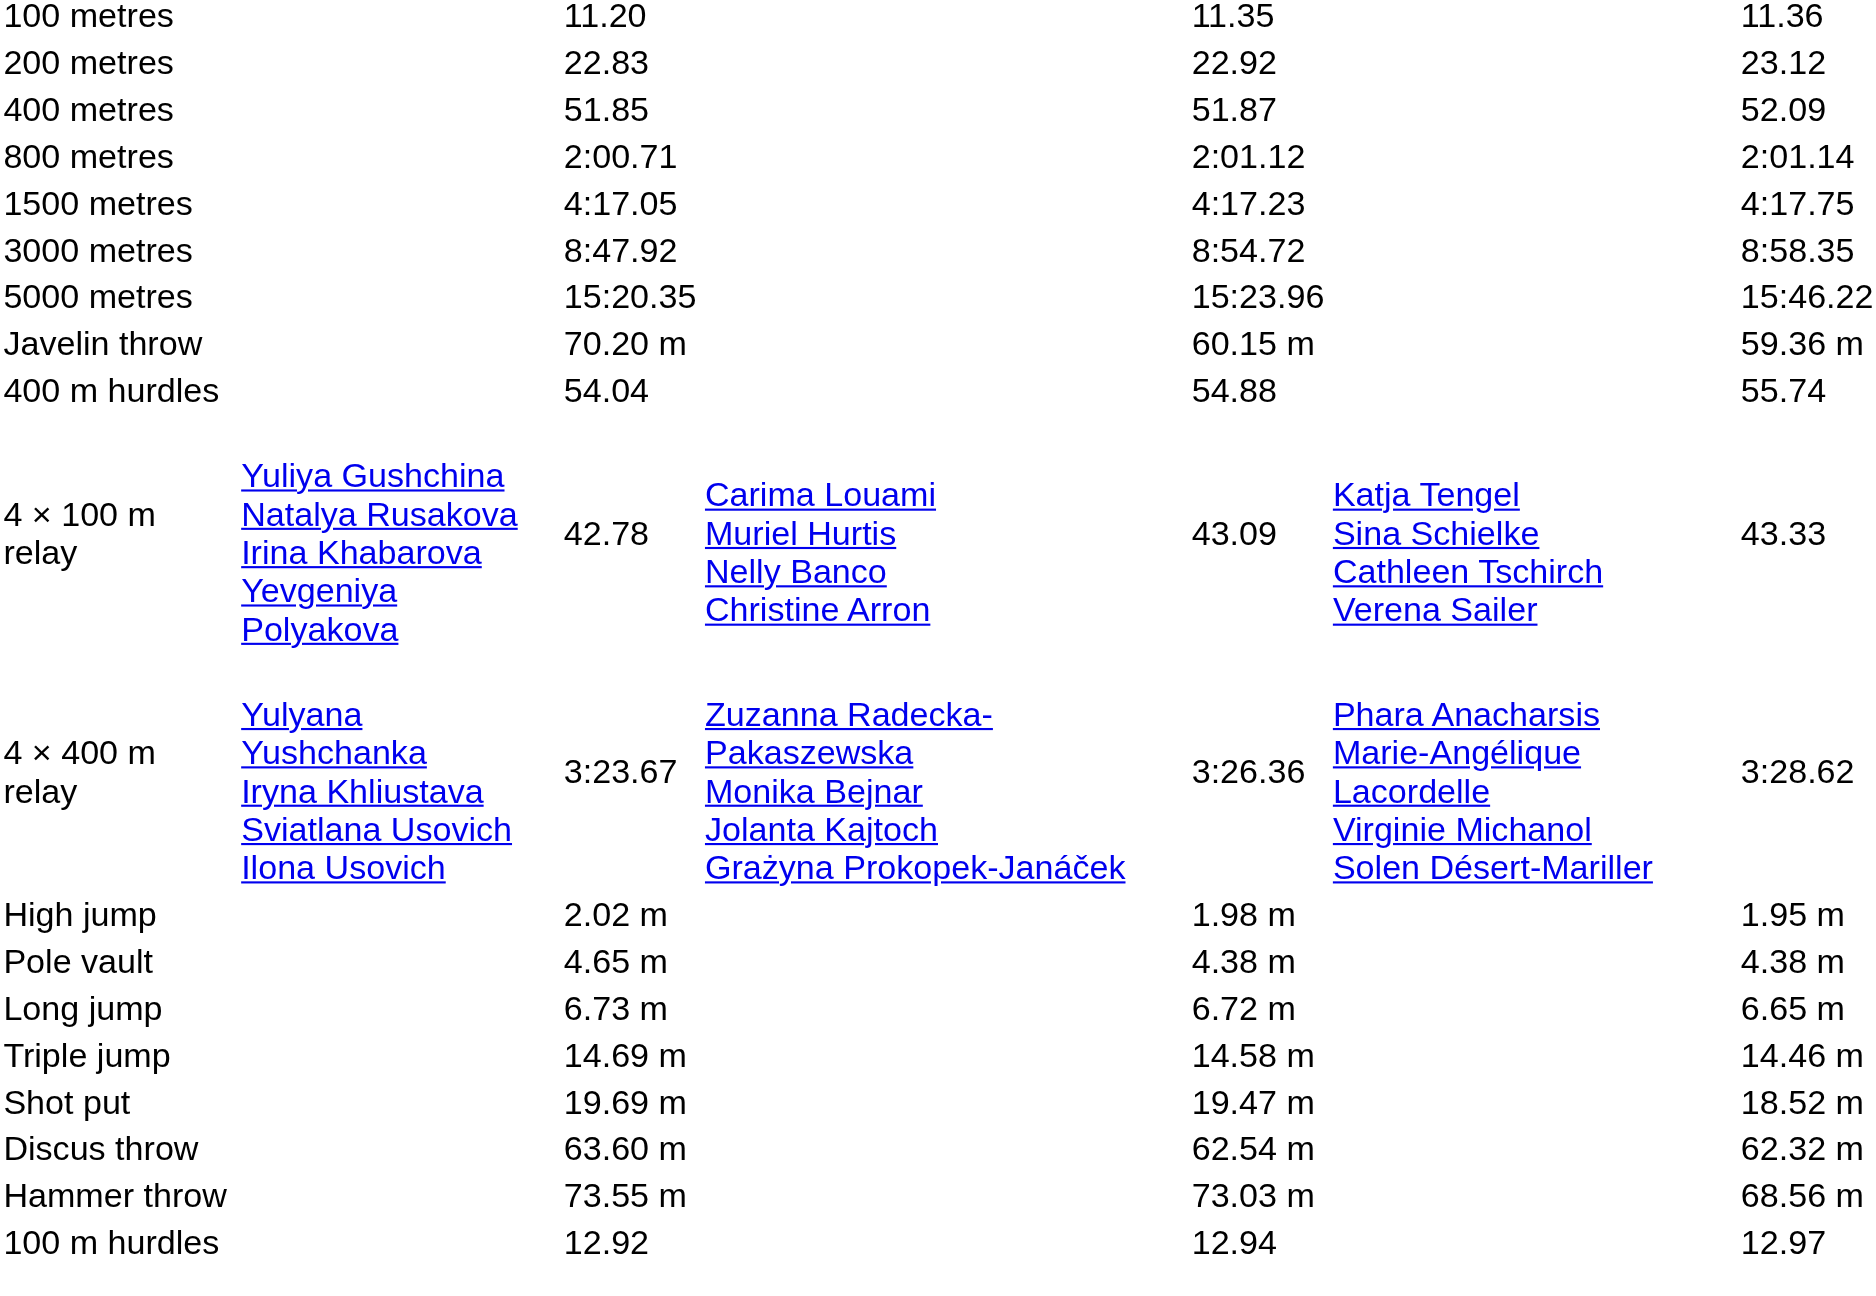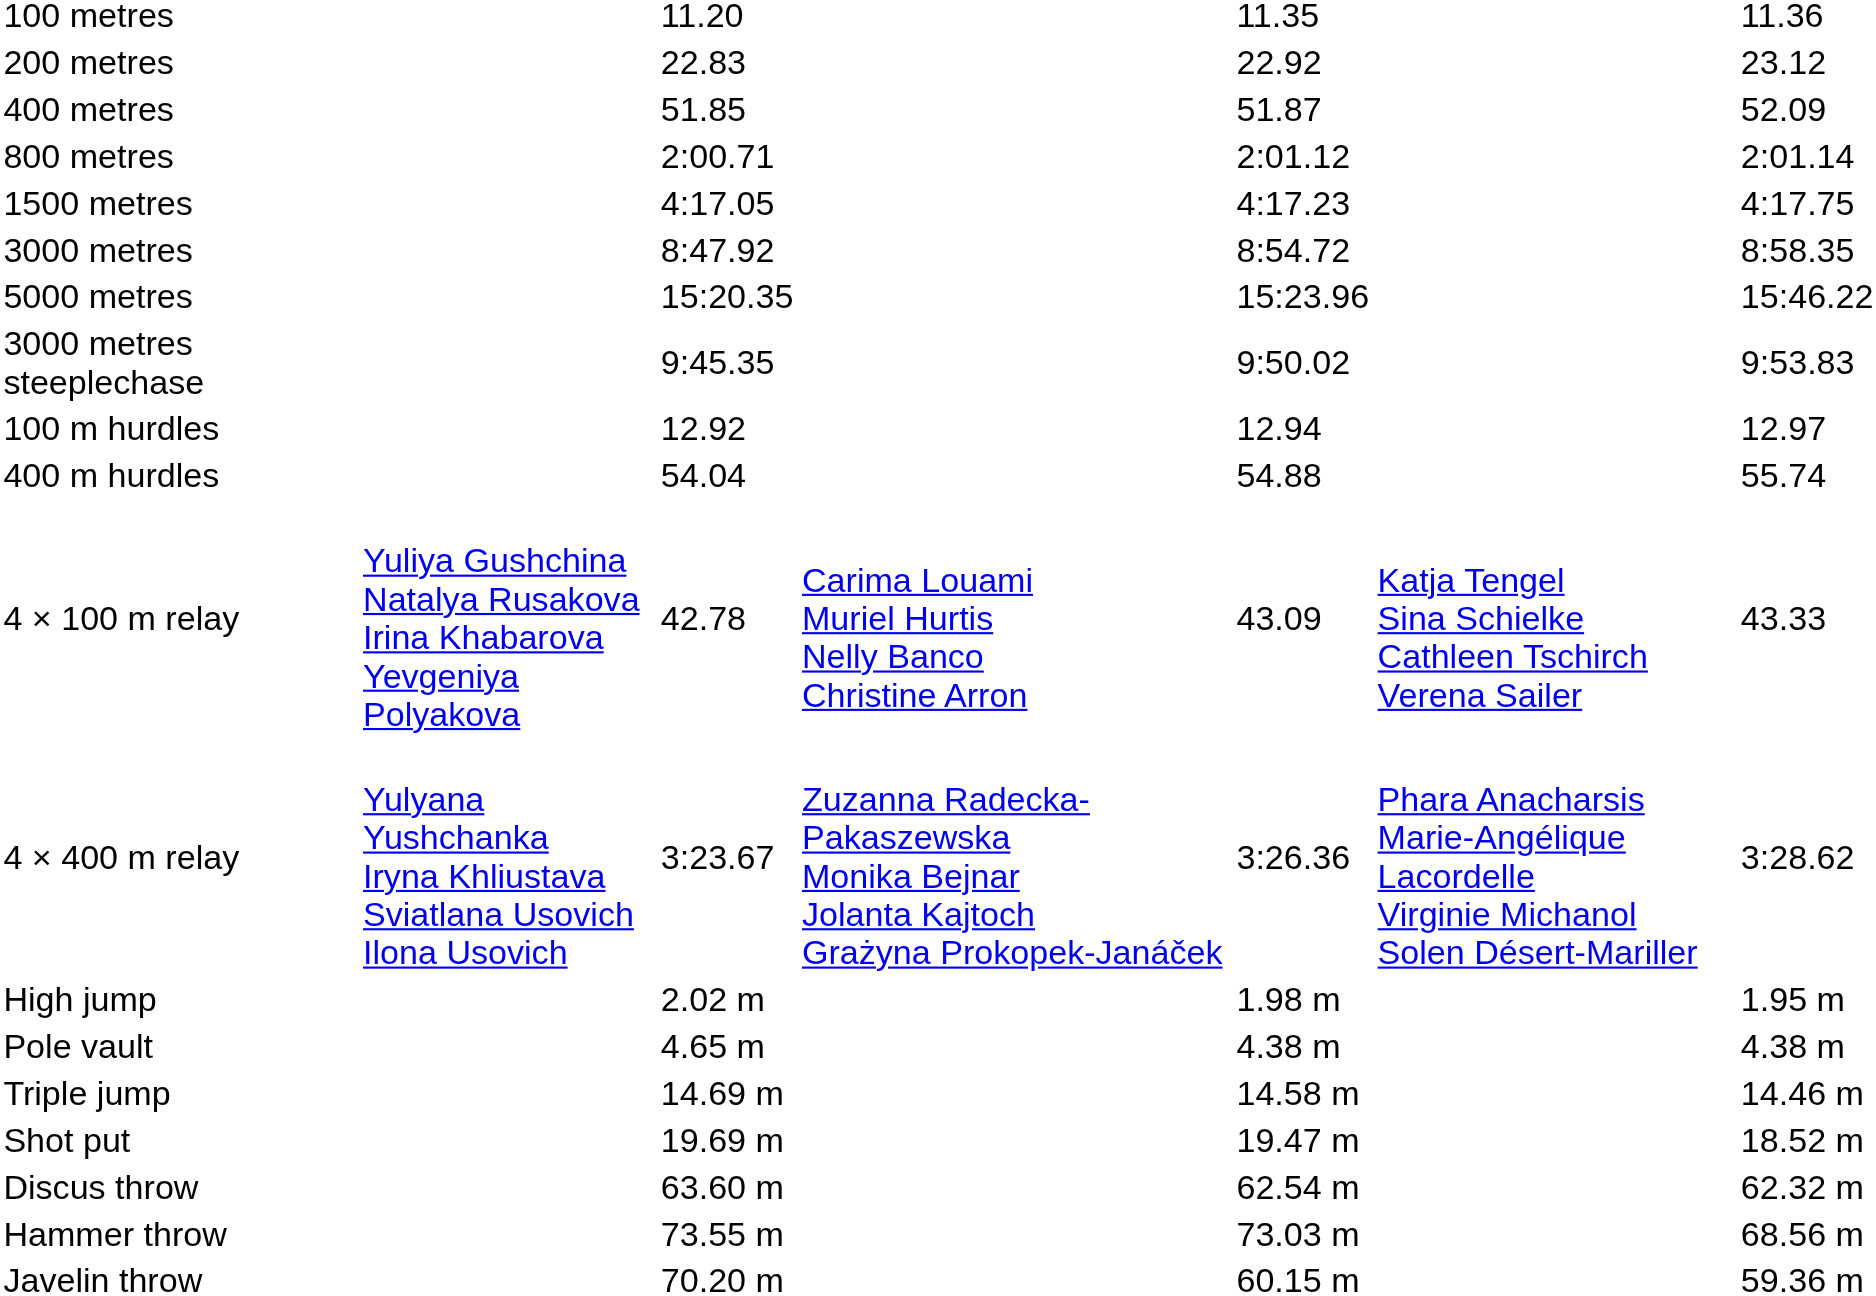 <table>
 <tr>
 <td>100 metres</td>
 <td></td>
 <td>11.20</td>
 <td></td>
 <td>11.35</td>
 <td></td>
 <td>11.36</td>
 </tr>
 <tr>
 <td>200 metres</td>
 <td></td>
 <td>22.83</td>
 <td></td>
 <td>22.92</td>
 <td></td>
 <td>23.12</td>
 </tr>
 <tr>
 <td>400 metres</td>
 <td></td>
 <td>51.85</td>
 <td></td>
 <td>51.87</td>
 <td></td>
 <td>52.09</td>
 </tr>
 <tr>
 <td>800 metres</td>
 <td></td>
 <td>2:00.71</td>
 <td></td>
 <td>2:01.12</td>
 <td></td>
 <td>2:01.14</td>
 </tr>
 <tr>
 <td>1500 metres</td>
 <td></td>
 <td>4:17.05</td>
 <td></td>
 <td>4:17.23</td>
 <td></td>
 <td>4:17.75</td>
 </tr>
 <tr>
 <td>3000 metres</td>
 <td></td>
 <td>8:47.92</td>
 <td></td>
 <td>8:54.72</td>
 <td></td>
 <td>8:58.35</td>
 </tr>
 <tr>
 <td>5000 metres</td>
 <td></td>
 <td>15:20.35</td>
 <td></td>
 <td>15:23.96</td>
 <td></td>
 <td>15:46.22 </td>
 </tr>
 <tr>
-<td>Javelin throw</td>
+<td>3000 metres steeplechase</td>
 <td></td>
-<td>70.20 m </td>
+<td>9:45.35</td>
 <td></td>
-<td>60.15 m</td>
+<td>9:50.02</td>
 <td></td>
-<td>59.36 m</td>
+<td>9:53.83</td>
+</tr>
+<tr>
+<td>100 m hurdles</td>
+<td></td>
+<td>12.92</td>
+<td></td>
+<td>12.94</td>
+<td></td>
+<td>12.97</td>
 </tr>
 <tr>
 <td>400 m hurdles</td>
 <td></td>
 <td>54.04</td>
 <td></td>
 <td>54.88</td>
 <td></td>
 <td>55.74</td>
 </tr>
 <tr>
 <td>4 × 100 m relay</td>
 <td><br><a href='#'>Yuliya Gushchina</a><br><a href='#'>Natalya Rusakova</a><br><a href='#'>Irina Khabarova</a><br><a href='#'>Yevgeniya Polyakova</a></td>
 <td>42.78</td>
 <td><br><a href='#'>Carima Louami</a><br><a href='#'>Muriel Hurtis</a><br><a href='#'>Nelly Banco</a><br><a href='#'>Christine Arron</a></td>
 <td>43.09</td>
 <td><br><a href='#'>Katja Tengel</a><br><a href='#'>Sina Schielke</a><br><a href='#'>Cathleen Tschirch</a><br><a href='#'>Verena Sailer</a></td>
 <td>43.33</td>
 </tr>
 <tr>
 <td>4 × 400 m relay</td>
 <td><br><a href='#'>Yulyana Yushchanka</a><br><a href='#'>Iryna Khliustava</a><br><a href='#'>Sviatlana Usovich</a><br><a href='#'>Ilona Usovich</a></td>
 <td>3:23.67 </td>
 <td><br><a href='#'>Zuzanna Radecka-Pakaszewska</a><br><a href='#'>Monika Bejnar</a><br><a href='#'>Jolanta Kajtoch</a><br><a href='#'>Grażyna Prokopek-Janáček</a></td>
 <td>3:26.36</td>
 <td><br><a href='#'>Phara Anacharsis</a><br><a href='#'>Marie-Angélique Lacordelle</a><br><a href='#'>Virginie Michanol</a><br><a href='#'>Solen Désert-Mariller</a></td>
 <td>3:28.62</td>
 </tr>
 <tr>
 <td>High jump</td>
 <td></td>
 <td>2.02 m</td>
 <td></td>
 <td>1.98 m</td>
 <td></td>
 <td>1.95 m</td>
 </tr>
 <tr>
 <td>Pole vault</td>
 <td></td>
 <td>4.65 m</td>
 <td></td>
 <td>4.38 m</td>
 <td></td>
 <td>4.38 m</td>
 </tr>
 <tr>
-<td>Long jump</td>
-<td></td>
-<td>6.73 m</td>
-<td></td>
-<td>6.72 m</td>
-<td></td>
-<td>6.65 m</td>
-</tr>
-<tr>
 <td>Triple jump</td>
 <td></td>
 <td>14.69 m </td>
 <td></td>
 <td>14.58 m</td>
 <td></td>
 <td>14.46 m</td>
 </tr>
 <tr>
 <td>Shot put</td>
 <td></td>
 <td>19.69 m </td>
 <td></td>
 <td>19.47 m</td>
 <td></td>
 <td>18.52 m</td>
 </tr>
 <tr>
 <td>Discus throw</td>
 <td></td>
 <td>63.60 m</td>
 <td></td>
 <td>62.54 m</td>
 <td></td>
 <td>62.32 m</td>
 </tr>
 <tr>
 <td>Hammer throw</td>
 <td></td>
 <td>73.55 m</td>
 <td></td>
 <td>73.03 m</td>
 <td></td>
 <td>68.56 m</td>
 </tr>
 <tr>
-<td>100 m hurdles</td>
+<td>Javelin throw</td>
 <td></td>
-<td>12.92</td>
+<td>70.20 m </td>
 <td></td>
-<td>12.94</td>
+<td>60.15 m</td>
 <td></td>
-<td>12.97</td>
+<td>59.36 m</td>
 </tr>
 </table>
